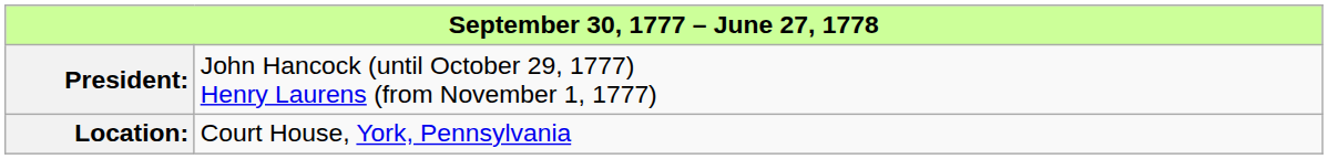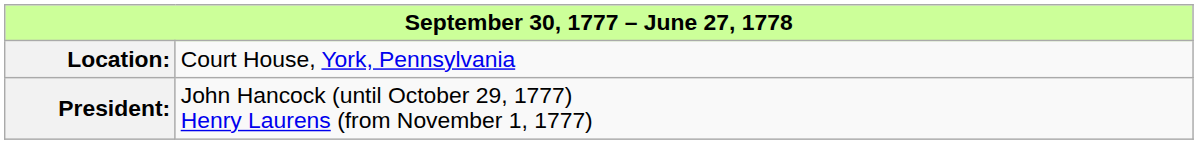 <table class=wikitable>
 <tr>
 <th colspan=2 style="background:#ccff99;">September 30, 1777 – June 27, 1778</th>
 </tr>
 <tr>
+<th style="width: 7em; text-align: right">Location:</th>
+<td style="width: 44em;">Court House, <a href='#'>York, Pennsylvania</a></td>
+</tr>
+<tr>
 <th style="text-align: right">President:</th>
 <td>John Hancock (until October 29, 1777)<br><a href='#'>Henry Laurens</a> (from November 1, 1777)</td>
 </tr>
-<tr>
-<th style="width: 7em; text-align: right">Location:</th>
-<td style="width: 44em;">Court House, <a href='#'>York, Pennsylvania</a></td>
-</tr>
 </table>
